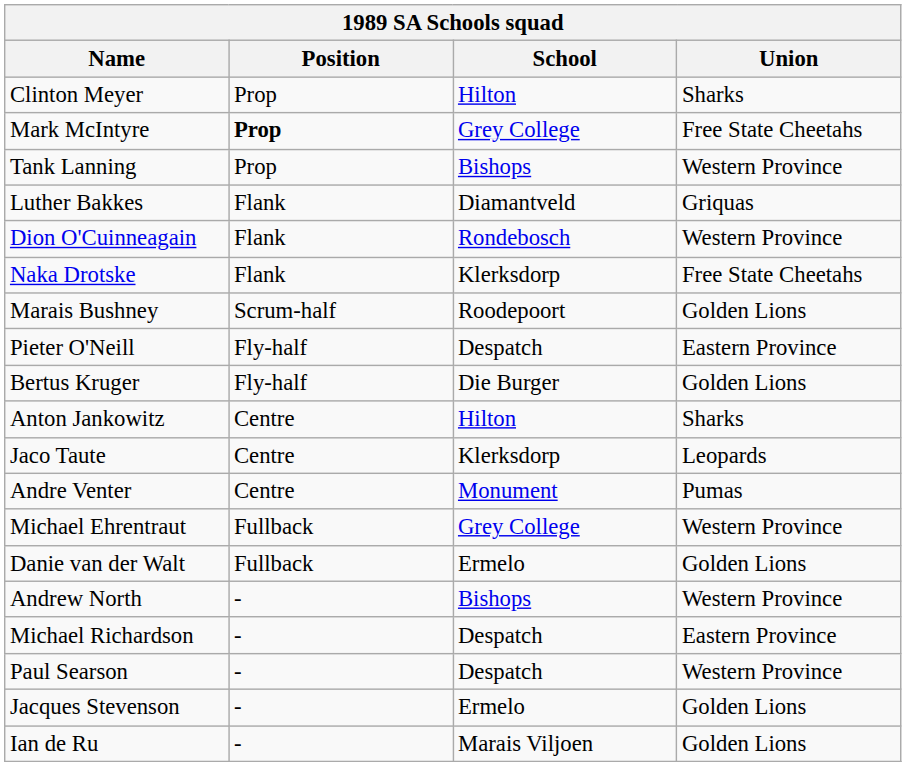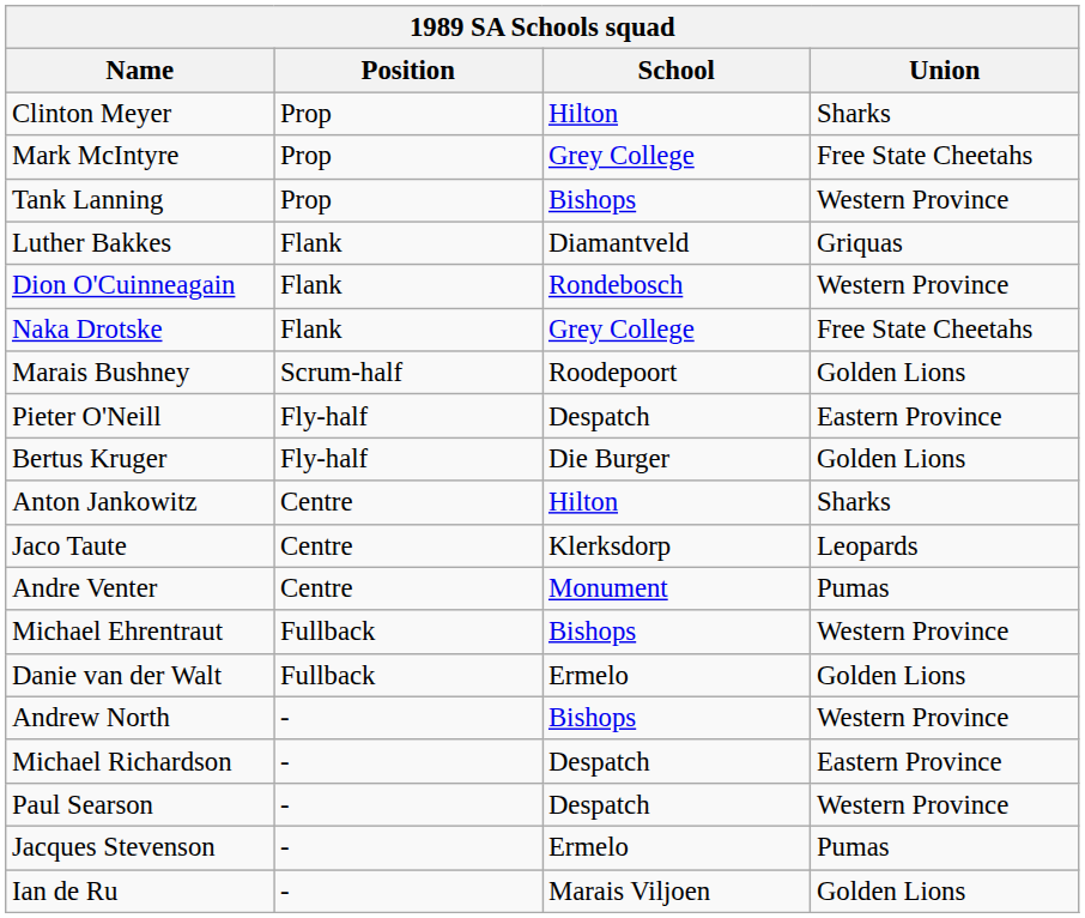 <table class="wikitable" style="text-align:left; width:50%">
 <tr>
 <th colspan="100%">1989 SA Schools squad</th>
 </tr>
 <tr>
 <th style="width:25%;">Name</th>
 <th style="width:25%;">Position</th>
 <th style="width:25%;">School</th>
 <th style="width:25%;">Union</th>
 </tr>
 <tr>
 <td>Clinton Meyer</td>
 <td>Prop</td>
 <td><a href='#'>Hilton</a></td>
 <td>Sharks</td>
 </tr>
 <tr>
 <td>Mark McIntyre</td>
-<td><strong>Prop</strong></td>
+<td>Prop</td>
 <td><a href='#'>Grey College</a></td>
 <td>Free State Cheetahs</td>
 </tr>
 <tr>
 <td>Tank Lanning</td>
 <td>Prop</td>
 <td><a href='#'>Bishops</a></td>
 <td>Western Province</td>
 </tr>
 <tr>
 <td>Luther Bakkes</td>
 <td>Flank</td>
 <td>Diamantveld</td>
 <td>Griquas</td>
 </tr>
 <tr>
 <td><a href='#'>Dion O'Cuinneagain</a></td>
 <td>Flank</td>
 <td><a href='#'>Rondebosch</a></td>
 <td>Western Province</td>
 </tr>
 <tr>
 <td><a href='#'>Naka Drotske</a></td>
 <td>Flank</td>
-<td>Klerksdorp</td>
+<td><a href='#'>Grey College</a></td>
 <td>Free State Cheetahs</td>
 </tr>
 <tr>
 <td>Marais Bushney</td>
 <td>Scrum-half</td>
 <td>Roodepoort</td>
 <td>Golden Lions</td>
 </tr>
 <tr>
 <td>Pieter O'Neill</td>
 <td>Fly-half</td>
 <td>Despatch</td>
 <td>Eastern Province</td>
 </tr>
 <tr>
 <td>Bertus Kruger</td>
 <td>Fly-half</td>
 <td>Die Burger</td>
 <td>Golden Lions</td>
 </tr>
 <tr>
 <td>Anton Jankowitz</td>
 <td>Centre</td>
 <td><a href='#'>Hilton</a></td>
 <td>Sharks</td>
 </tr>
 <tr>
 <td>Jaco Taute</td>
 <td>Centre</td>
 <td>Klerksdorp</td>
 <td>Leopards</td>
 </tr>
 <tr>
 <td>Andre Venter</td>
 <td>Centre</td>
 <td><a href='#'>Monument</a></td>
 <td>Pumas</td>
 </tr>
 <tr>
 <td>Michael Ehrentraut</td>
 <td>Fullback</td>
-<td><a href='#'>Grey College</a></td>
+<td><a href='#'>Bishops</a></td>
 <td>Western Province</td>
 </tr>
 <tr>
 <td>Danie van der Walt</td>
 <td>Fullback</td>
 <td>Ermelo</td>
 <td>Golden Lions</td>
 </tr>
 <tr>
 <td>Andrew North</td>
 <td>-</td>
 <td><a href='#'>Bishops</a></td>
 <td>Western Province</td>
 </tr>
 <tr>
 <td>Michael Richardson</td>
 <td>-</td>
 <td>Despatch</td>
 <td>Eastern Province</td>
 </tr>
 <tr>
 <td>Paul Searson</td>
 <td>-</td>
 <td>Despatch</td>
 <td>Western Province</td>
 </tr>
 <tr>
 <td>Jacques Stevenson</td>
 <td>-</td>
 <td>Ermelo</td>
-<td>Golden Lions</td>
+<td>Pumas</td>
 </tr>
 <tr>
 <td>Ian de Ru</td>
 <td>-</td>
 <td>Marais Viljoen</td>
 <td>Golden Lions</td>
 </tr>
 <tr>
 </tr>
 </table>
